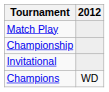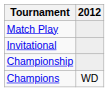 <table class="wikitable" style="text-align:center;">
 <tr>
 <th>Tournament</th>
 <th>2012</th>
 </tr>
 <tr>
 <td align="left"><a href='#'>Match Play</a></td>
 <td style="background:#eeeeee;"></td>
 </tr>
 <tr>
-<td align="left"><a href='#'>Championship</a></td>
+<td align="left"><a href='#'>Invitational</a></td>
 <td style="background:#eeeeee;"></td>
 </tr>
 <tr>
-<td align="left"><a href='#'>Invitational</a></td>
+<td align="left"><a href='#'>Championship</a></td>
 <td style="background:#eeeeee;"></td>
 </tr>
 <tr>
 <td align="left"><a href='#'>Champions</a></td>
 <td>WD</td>
 </tr>
 </table>
